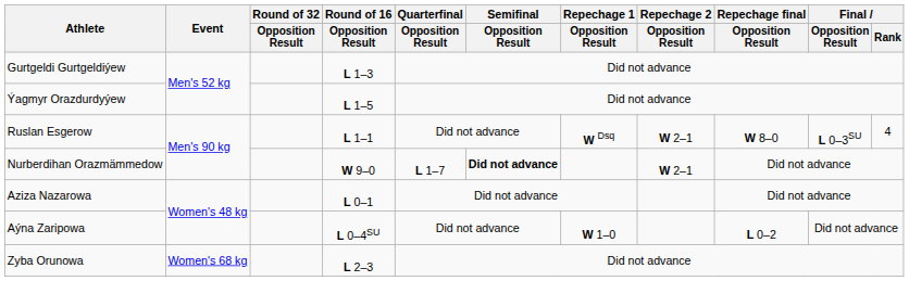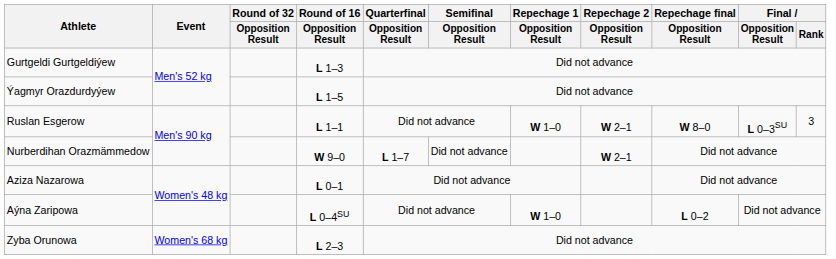 <table class=wikitable style=font-size:90%;text-align:center>
 <tr>
 <th rowspan="2">Athlete</th>
 <th rowspan="2">Event</th>
 <th>Round of 32</th>
 <th>Round of 16</th>
 <th>Quarterfinal</th>
 <th>Semifinal</th>
 <th>Repechage 1</th>
 <th>Repechage 2</th>
 <th>Repechage final</th>
 <th colspan=2>Final / </th>
 </tr>
 <tr style="font-size: 95%">
 <th>Opposition<br>Result</th>
 <th>Opposition<br>Result</th>
 <th>Opposition<br>Result</th>
 <th>Opposition<br>Result</th>
 <th>Opposition<br>Result</th>
 <th>Opposition<br>Result</th>
 <th>Opposition<br>Result</th>
 <th>Opposition<br>Result</th>
 <th>Rank</th>
 </tr>
 <tr>
 <td align=left>Gurtgeldi Gurtgeldiýew</td>
 <td align=left rowspan=2><a href='#'>Men's 52 kg</a></td>
 <td></td>
 <td><br><strong>L</strong> 1–3</td>
 <td colspan=7>Did not advance</td>
 </tr>
 <tr>
 <td align=left>Ýagmyr Orazdurdyýew</td>
 <td></td>
 <td><br><strong>L</strong> 1–5</td>
 <td colspan=7>Did not advance</td>
 </tr>
 <tr>
 <td align=left>Ruslan Esgerow</td>
 <td align=left rowspan=2><a href='#'>Men's 90 kg</a></td>
 <td></td>
 <td><br><strong>L</strong> 1–1</td>
 <td colspan=2>Did not advance</td>
-<td><br><strong>W</strong> <sup>Dsq</sup></td>
+<td><br><strong>W</strong> 1–0</td>
 <td><br><strong>W</strong> 2–1</td>
 <td><br><strong>W</strong> 8–0</td>
 <td><br><strong>L</strong> 0–3<sup>SU</sup></td>
-<td>4</td>
+<td>3</td>
 </tr>
 <tr>
 <td align=left>Nurberdihan Orazmämmedow</td>
 <td></td>
 <td><br><strong>W</strong> 9–0</td>
 <td><br><strong>L</strong> 1–7</td>
-<td><strong>Did not advance</strong></td>
+<td>Did not advance</td>
 <td></td>
 <td><br><strong>W</strong> 2–1</td>
 <td colspan=3>Did not advance</td>
 </tr>
 <tr>
 <td align=left>Aziza Nazarowa</td>
 <td align=left rowspan=2><a href='#'>Women's 48 kg</a></td>
 <td></td>
 <td><br><strong>L</strong> 0–1</td>
 <td colspan=3>Did not advance</td>
 <td></td>
 <td colspan=3>Did not advance</td>
 </tr>
 <tr>
 <td align=left>Aýna Zaripowa</td>
 <td></td>
 <td><br><strong>L</strong> 0–4<sup>SU</sup></td>
 <td colspan=2>Did not advance</td>
 <td><br><strong>W</strong> 1–0</td>
 <td></td>
 <td><br><strong>L</strong> 0–2</td>
 <td colspan=2>Did not advance</td>
 </tr>
 <tr>
 <td align=left>Zyba Orunowa</td>
 <td align=left><a href='#'>Women's 68 kg</a></td>
 <td></td>
 <td><br><strong>L</strong> 2–3</td>
 <td colspan=7>Did not advance</td>
 </tr>
 </table>
